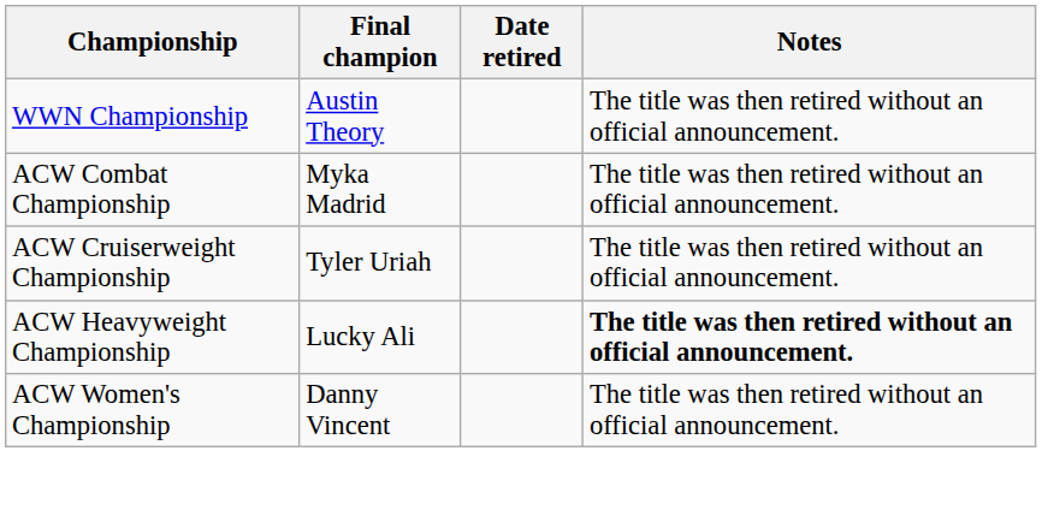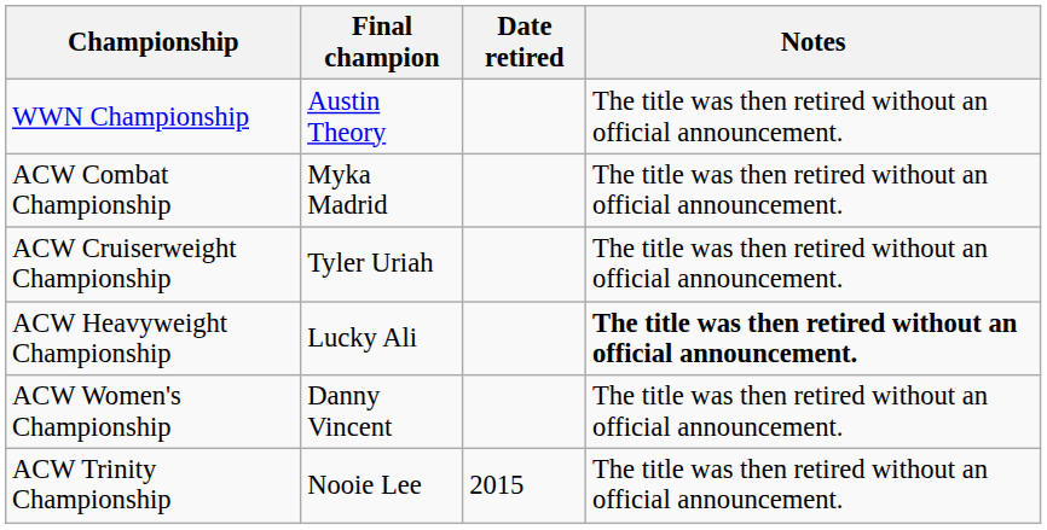 <table class="wikitable">
 <tr>
 <th>Championship</th>
 <th>Final champion</th>
 <th>Date retired</th>
 <th>Notes</th>
 </tr>
 <tr>
 <td><a href='#'>WWN Championship</a></td>
 <td><a href='#'>Austin Theory</a></td>
 <td></td>
 <td>The title was then retired without an official announcement.</td>
 </tr>
 <tr>
 <td>ACW Combat Championship</td>
 <td>Myka Madrid</td>
 <td></td>
 <td>The title was then retired without an official announcement.</td>
 </tr>
 <tr>
 <td>ACW Cruiserweight Championship</td>
 <td>Tyler Uriah</td>
 <td></td>
 <td>The title was then retired without an official announcement.</td>
 </tr>
 <tr>
 <td>ACW Heavyweight Championship</td>
 <td>Lucky Ali</td>
 <td></td>
 <td><strong>The title was then retired without an official announcement.</strong></td>
 </tr>
 <tr>
 <td>ACW Women's Championship</td>
 <td>Danny Vincent</td>
 <td></td>
 <td>The title was then retired without an official announcement.</td>
 </tr>
+<tr>
+<td>ACW Trinity Championship</td>
+<td>Nooie Lee</td>
+<td>2015</td>
+<td>The title was then retired without an official announcement.</td>
+</tr>
 </table>
